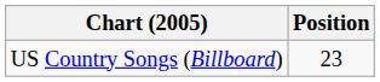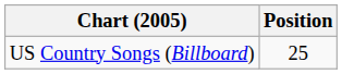 <table class="wikitable sortable">
 <tr>
 <th scope="col">Chart (2005)</th>
 <th scope="col">Position</th>
 </tr>
 <tr>
 <td>US <a href='#'>Country Songs</a> (<em><a href='#'>Billboard</a></em>)</td>
-<td align="center">23</td>
+<td align="center">25</td>
 </tr>
 </table>
